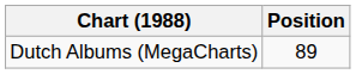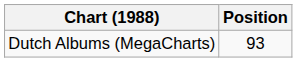 <table class="wikitable">
 <tr>
 <th>Chart (1988)</th>
 <th>Position</th>
 </tr>
 <tr>
 <td>Dutch Albums (MegaCharts)</td>
-<td align=center>89</td>
+<td align=center>93</td>
 </tr>
 </table>
